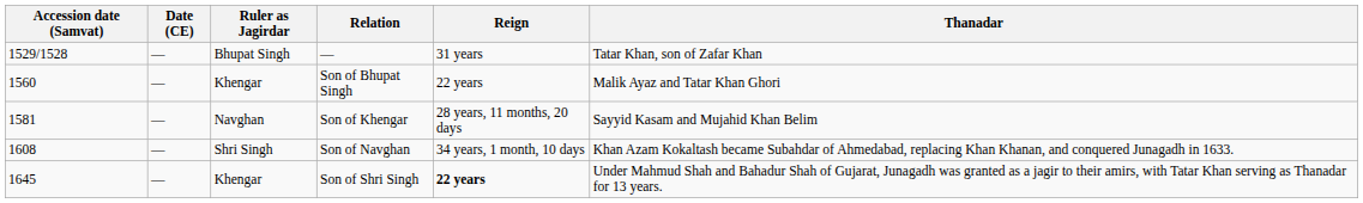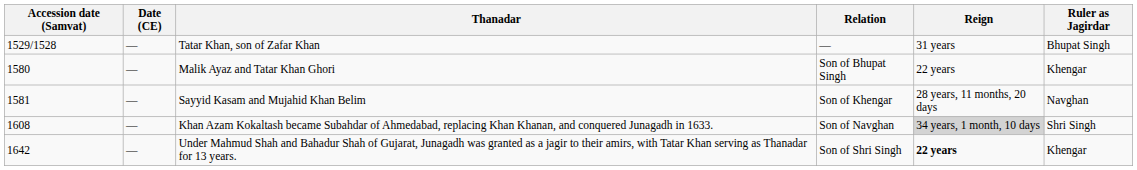 <table class="wikitable">
 <tr>
 <th>Accession date (Samvat)</th>
 <th>Date (CE)</th>
-<th>Ruler as Jagirdar</th>
+<th>Thanadar</th>
 <th>Relation</th>
 <th>Reign</th>
-<th>Thanadar</th>
+<th>Ruler as Jagirdar</th>
 </tr>
 <tr>
 <td>1529/1528</td>
 <td>—</td>
-<td>Bhupat Singh</td>
+<td>Tatar Khan, son of Zafar Khan</td>
 <td>—</td>
 <td>31 years</td>
-<td>Tatar Khan, son of Zafar Khan</td>
+<td>Bhupat Singh</td>
 </tr>
 <tr>
-<td>1560</td>
+<td>1580</td>
 <td>—</td>
-<td>Khengar</td>
+<td>Malik Ayaz and Tatar Khan Ghori</td>
 <td>Son of Bhupat Singh</td>
 <td>22 years</td>
-<td>Malik Ayaz and Tatar Khan Ghori</td>
+<td>Khengar</td>
 </tr>
 <tr>
 <td>1581</td>
 <td>—</td>
-<td>Navghan</td>
+<td>Sayyid Kasam and Mujahid Khan Belim</td>
 <td>Son of Khengar</td>
 <td>28 years, 11 months, 20 days</td>
-<td>Sayyid Kasam and Mujahid Khan Belim</td>
+<td>Navghan</td>
 </tr>
 <tr>
 <td>1608</td>
 <td>—</td>
+<td>Khan Azam Kokaltash became Subahdar of Ahmedabad, replacing Khan Khanan, and conquered Junagadh in 1633.</td>
+<td>Son of Navghan</td>
+<td style="background: lightgrey;">34 years, 1 month, 10 days</td>
 <td>Shri Singh</td>
-<td>Son of Navghan</td>
-<td>34 years, 1 month, 10 days</td>
-<td>Khan Azam Kokaltash became Subahdar of Ahmedabad, replacing Khan Khanan, and conquered Junagadh in 1633.</td>
 </tr>
 <tr>
-<td>1645</td>
+<td>1642</td>
 <td>—</td>
-<td>Khengar</td>
+<td>Under Mahmud Shah and Bahadur Shah of Gujarat, Junagadh was granted as a jagir to their amirs, with Tatar Khan serving as Thanadar for 13 years.</td>
 <td>Son of Shri Singh</td>
 <td><strong>22 years</strong></td>
-<td>Under Mahmud Shah and Bahadur Shah of Gujarat, Junagadh was granted as a jagir to their amirs, with Tatar Khan serving as Thanadar for 13 years.</td>
+<td>Khengar</td>
 </tr>
 </table>
